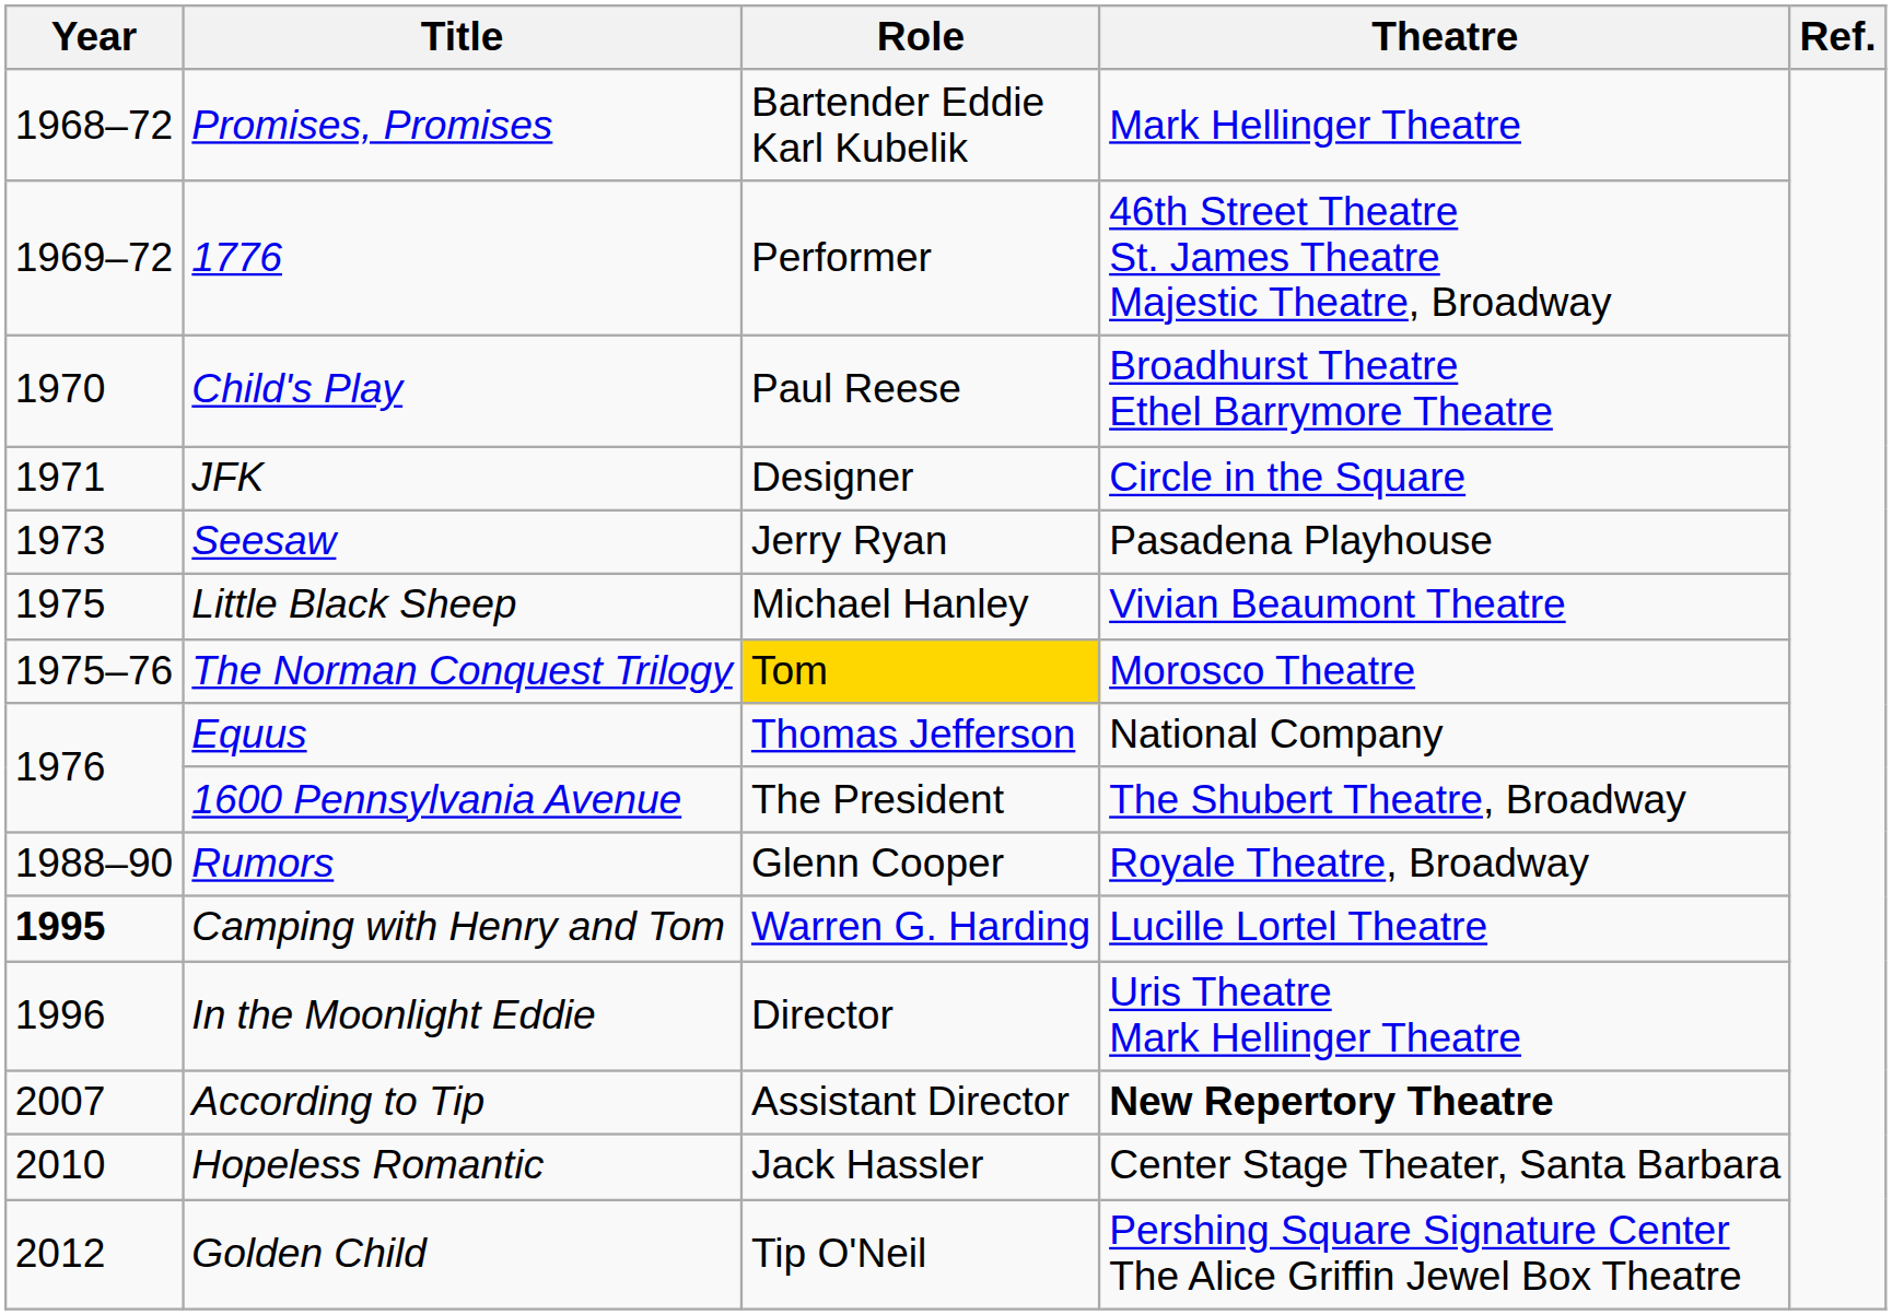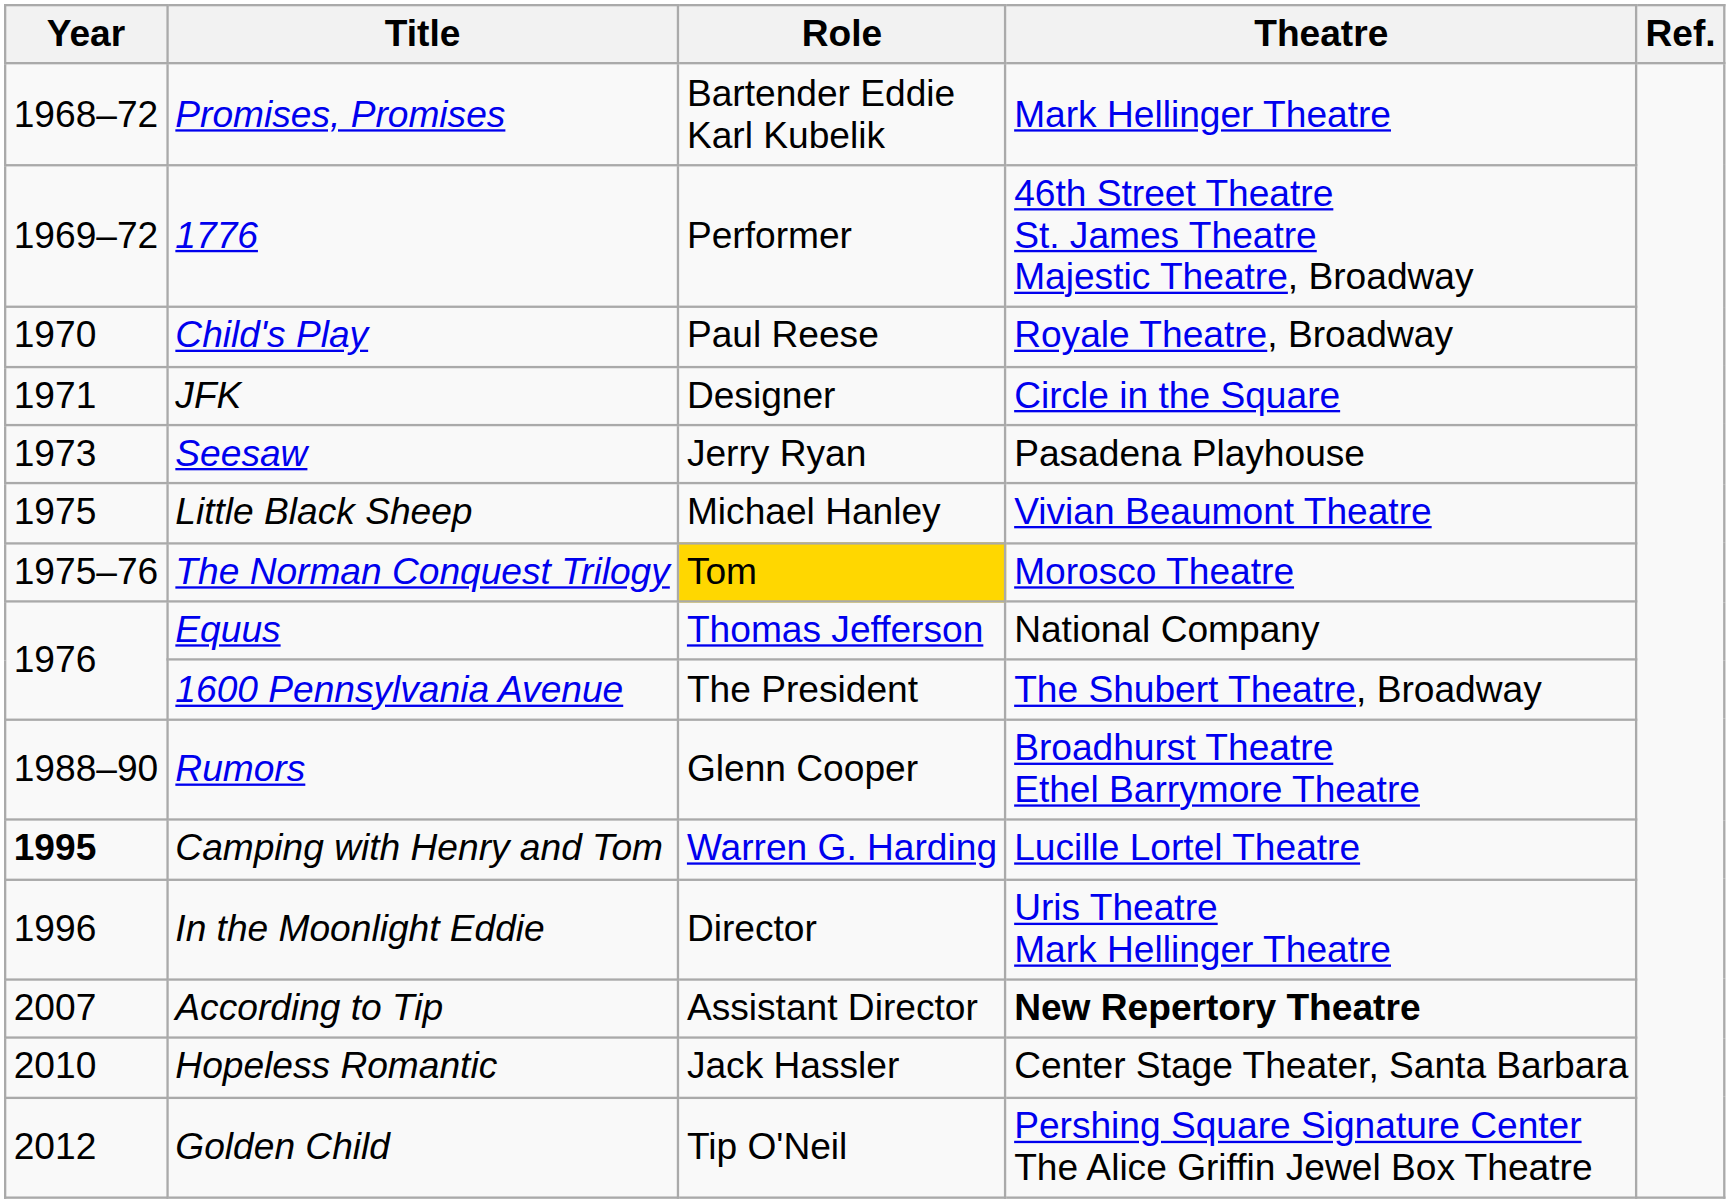 <table class="wikitable sortable">
 <tr>
 <th>Year</th>
 <th>Title</th>
 <th>Role</th>
 <th>Theatre</th>
 <th>Ref.</th>
 </tr>
 <tr>
 <td>1968–72</td>
 <td><em><a href='#'>Promises, Promises</a></em></td>
 <td>Bartender Eddie <br> Karl Kubelik</td>
 <td><a href='#'>Mark Hellinger Theatre</a></td>
 <td rowspan=15></td>
 </tr>
 <tr>
 <td>1969–72</td>
 <td><em><a href='#'>1776</a></em></td>
 <td>Performer</td>
 <td><a href='#'>46th Street Theatre</a> <br> <a href='#'>St. James Theatre</a> <br> <a href='#'>Majestic Theatre</a>, Broadway</td>
 </tr>
 <tr>
 <td>1970</td>
 <td><em><a href='#'>Child's Play</a></em></td>
 <td>Paul Reese</td>
-<td><a href='#'>Broadhurst Theatre</a> <br> <a href='#'>Ethel Barrymore Theatre</a></td>
+<td><a href='#'>Royale Theatre</a>, Broadway</td>
 </tr>
 <tr>
 <td>1971</td>
 <td><em>JFK</em></td>
 <td>Designer</td>
 <td><a href='#'>Circle in the Square</a></td>
 </tr>
 <tr>
 <td>1973</td>
 <td><em><a href='#'>Seesaw</a></em></td>
 <td>Jerry Ryan</td>
 <td>Pasadena Playhouse</td>
 </tr>
 <tr>
 <td>1975</td>
 <td><em>Little Black Sheep</em></td>
 <td>Michael Hanley</td>
 <td><a href='#'>Vivian Beaumont Theatre</a></td>
 </tr>
 <tr>
 <td>1975–76</td>
 <td><em><a href='#'>The Norman Conquest Trilogy</a></em></td>
 <td style="background: gold;">Tom</td>
 <td><a href='#'>Morosco Theatre</a></td>
 </tr>
 <tr>
 <td rowspan="2">1976</td>
 <td><em><a href='#'>Equus</a></em></td>
 <td><a href='#'>Thomas Jefferson</a></td>
 <td>National Company</td>
 </tr>
 <tr>
 <td><em><a href='#'>1600 Pennsylvania Avenue</a></em></td>
 <td>The President</td>
 <td><a href='#'>The Shubert Theatre</a>, Broadway</td>
 </tr>
 <tr>
 <td>1988–90</td>
 <td><em><a href='#'>Rumors</a></em></td>
 <td>Glenn Cooper</td>
-<td><a href='#'>Royale Theatre</a>, Broadway</td>
+<td><a href='#'>Broadhurst Theatre</a> <br> <a href='#'>Ethel Barrymore Theatre</a></td>
 </tr>
 <tr>
 <td><strong>1995</strong></td>
 <td><em>Camping with Henry and Tom</em></td>
 <td><a href='#'>Warren G. Harding</a></td>
 <td><a href='#'>Lucille Lortel Theatre</a></td>
 </tr>
 <tr>
 <td>1996</td>
 <td><em>In the Moonlight Eddie</em></td>
 <td>Director</td>
 <td><a href='#'>Uris Theatre</a> <br> <a href='#'>Mark Hellinger Theatre</a></td>
 </tr>
 <tr>
 <td>2007</td>
 <td><em>According to Tip</em></td>
 <td>Assistant Director</td>
 <td><strong>New Repertory Theatre</strong></td>
 </tr>
 <tr>
 <td>2010</td>
 <td><em>Hopeless Romantic</em></td>
 <td>Jack Hassler</td>
 <td>Center Stage Theater, Santa Barbara</td>
 </tr>
 <tr>
 <td>2012</td>
 <td><em>Golden Child</em></td>
 <td>Tip O'Neil</td>
 <td><a href='#'>Pershing Square Signature Center</a> <br> The Alice Griffin Jewel Box Theatre</td>
 </tr>
 </table>
